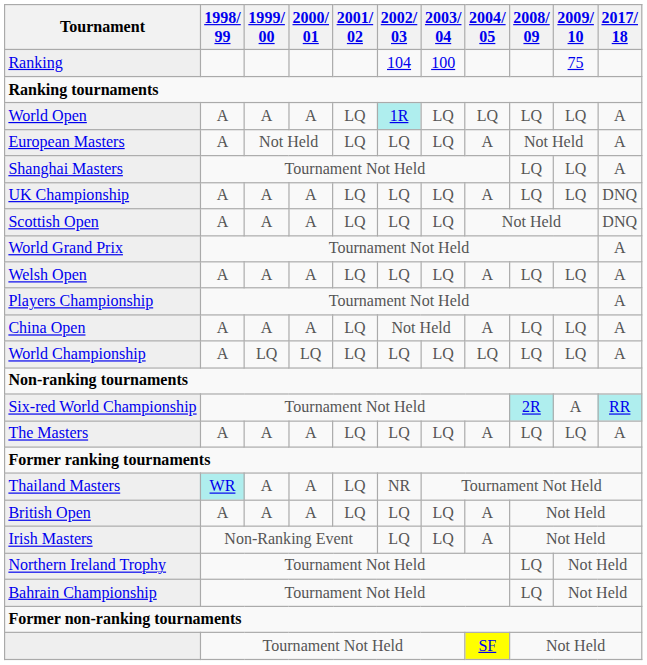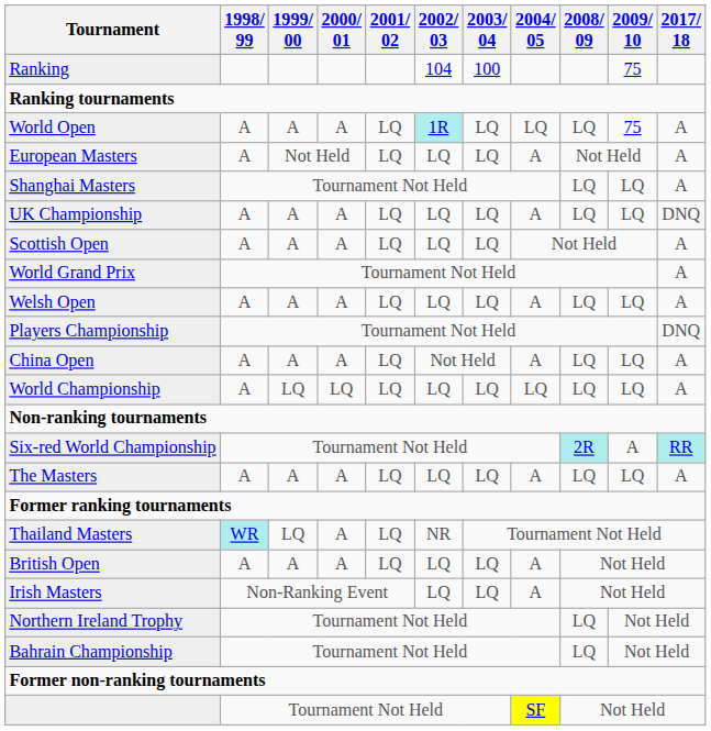 <table class="wikitable" style="font-size:85%">
 <tr>
 <th>Tournament</th>
 <th><a href='#'>1998/<br>99</a></th>
 <th><a href='#'>1999/<br>00</a></th>
 <th><a href='#'>2000/<br>01</a></th>
 <th><a href='#'>2001/<br>02</a></th>
 <th><a href='#'>2002/<br>03</a></th>
 <th><a href='#'>2003/<br>04</a></th>
 <th><a href='#'>2004/<br>05</a></th>
 <th><a href='#'>2008/<br>09</a></th>
 <th><a href='#'>2009/<br>10</a></th>
 <th><a href='#'>2017/<br>18</a></th>
 </tr>
 <tr>
 <td style="background:#EFEFEF;"><a href='#'>Ranking</a></td>
 <td align="center"></td>
 <td align="center"></td>
 <td align="center"></td>
 <td align="center"></td>
 <td align="center"><a href='#'>104</a></td>
 <td align="center"><a href='#'>100</a></td>
 <td align="center"></td>
 <td align="center"></td>
 <td align="center"><a href='#'>75</a></td>
 <td align="center"></td>
 </tr>
 <tr>
 <td colspan="20"><strong>Ranking tournaments</strong></td>
 </tr>
 <tr>
 <td style="background:#EFEFEF;"><a href='#'>World Open</a></td>
 <td align="center" style="color:#555555;">A</td>
 <td align="center" style="color:#555555;">A</td>
 <td align="center" style="color:#555555;">A</td>
 <td align="center" style="color:#555555;">LQ</td>
 <td align="center" style="background:#afeeee;"><a href='#'>1R</a></td>
 <td align="center" style="color:#555555;">LQ</td>
 <td align="center" style="color:#555555;">LQ</td>
 <td align="center" style="color:#555555;">LQ</td>
-<td align="center" style="color:#555555;">LQ</td>
+<td align="center"><a href='#'>75</a></td>
 <td align="center" style="color:#555555;">A</td>
 </tr>
 <tr>
 <td style="background:#EFEFEF;"><a href='#'>European Masters</a></td>
 <td align="center" style="color:#555555;">A</td>
 <td align="center" colspan="2" style="color:#555555;">Not Held</td>
 <td align="center" style="color:#555555;">LQ</td>
 <td align="center" style="color:#555555;">LQ</td>
 <td align="center" style="color:#555555;">LQ</td>
 <td align="center" style="color:#555555;">A</td>
 <td align="center" colspan="2" style="color:#555555;">Not Held</td>
 <td align="center" style="color:#555555;">A</td>
 </tr>
 <tr>
 <td style="background:#EFEFEF;"><a href='#'>Shanghai Masters</a></td>
 <td align="center" colspan="7" style="color:#555555;">Tournament Not Held</td>
 <td align="center" style="color:#555555;">LQ</td>
 <td align="center" style="color:#555555;">LQ</td>
 <td align="center" style="color:#555555;">A</td>
 </tr>
 <tr>
 <td style="background:#EFEFEF;"><a href='#'>UK Championship</a></td>
 <td align="center" style="color:#555555;">A</td>
 <td align="center" style="color:#555555;">A</td>
 <td align="center" style="color:#555555;">A</td>
 <td align="center" style="color:#555555;">LQ</td>
 <td align="center" style="color:#555555;">LQ</td>
 <td align="center" style="color:#555555;">LQ</td>
 <td align="center" style="color:#555555;">A</td>
 <td align="center" style="color:#555555;">LQ</td>
 <td align="center" style="color:#555555;">LQ</td>
 <td align="center" style="color:#555555;">DNQ</td>
 </tr>
 <tr>
 <td style="background:#EFEFEF;"><a href='#'>Scottish Open</a></td>
 <td align="center" style="color:#555555;">A</td>
 <td align="center" style="color:#555555;">A</td>
 <td align="center" style="color:#555555;">A</td>
 <td align="center" style="color:#555555;">LQ</td>
 <td align="center" style="color:#555555;">LQ</td>
 <td align="center" style="color:#555555;">LQ</td>
 <td align="center" colspan="3" style="color:#555555;">Not Held</td>
-<td align="center" style="color:#555555;">DNQ</td>
+<td align="center" style="color:#555555;">A</td>
 </tr>
 <tr>
 <td style="background:#EFEFEF;"><a href='#'>World Grand Prix</a></td>
 <td align="center" colspan="9" style="color:#555555;">Tournament Not Held</td>
 <td align="center" style="color:#555555;">A</td>
 </tr>
 <tr>
 <td style="background:#EFEFEF;"><a href='#'>Welsh Open</a></td>
 <td align="center" style="color:#555555;">A</td>
 <td align="center" style="color:#555555;">A</td>
 <td align="center" style="color:#555555;">A</td>
 <td align="center" style="color:#555555;">LQ</td>
 <td align="center" style="color:#555555;">LQ</td>
 <td align="center" style="color:#555555;">LQ</td>
 <td align="center" style="color:#555555;">A</td>
 <td align="center" style="color:#555555;">LQ</td>
 <td align="center" style="color:#555555;">LQ</td>
 <td align="center" style="color:#555555;">A</td>
 </tr>
 <tr>
 <td style="background:#EFEFEF;"><a href='#'>Players Championship</a></td>
 <td align="center" colspan="9" style="color:#555555;">Tournament Not Held</td>
-<td align="center" style="color:#555555;">A</td>
+<td align="center" style="color:#555555;">DNQ</td>
 </tr>
 <tr>
 <td style="background:#EFEFEF;"><a href='#'>China Open</a></td>
 <td align="center" style="color:#555555;">A</td>
 <td align="center" style="color:#555555;">A</td>
 <td align="center" style="color:#555555;">A</td>
 <td align="center" style="color:#555555;">LQ</td>
 <td align="center" colspan="2" style="color:#555555;">Not Held</td>
 <td align="center" style="color:#555555;">A</td>
 <td align="center" style="color:#555555;">LQ</td>
 <td align="center" style="color:#555555;">LQ</td>
 <td align="center" style="color:#555555;">A</td>
 </tr>
 <tr>
 <td style="background:#EFEFEF;"><a href='#'>World Championship</a></td>
 <td align="center" style="color:#555555;">A</td>
 <td align="center" style="color:#555555;">LQ</td>
 <td align="center" style="color:#555555;">LQ</td>
 <td align="center" style="color:#555555;">LQ</td>
 <td align="center" style="color:#555555;">LQ</td>
 <td align="center" style="color:#555555;">LQ</td>
 <td align="center" style="color:#555555;">LQ</td>
 <td align="center" style="color:#555555;">LQ</td>
 <td align="center" style="color:#555555;">LQ</td>
 <td align="center" style="color:#555555;">A</td>
 </tr>
 <tr>
 <td colspan="20"><strong>Non-ranking tournaments</strong></td>
 </tr>
 <tr>
 <td style="background:#EFEFEF;"><a href='#'>Six-red World Championship</a></td>
 <td align="center" colspan="7" style="color:#555555;">Tournament Not Held</td>
 <td align="center" style="background:#afeeee;"><a href='#'>2R</a></td>
 <td align="center" style="color:#555555;">A</td>
 <td align="center" style="background:#afeeee;"><a href='#'>RR</a></td>
 </tr>
 <tr>
 <td style="background:#EFEFEF;"><a href='#'>The Masters</a></td>
 <td align="center" style="color:#555555;">A</td>
 <td align="center" style="color:#555555;">A</td>
 <td align="center" style="color:#555555;">A</td>
 <td align="center" style="color:#555555;">LQ</td>
 <td align="center" style="color:#555555;">LQ</td>
 <td align="center" style="color:#555555;">LQ</td>
 <td align="center" style="color:#555555;">A</td>
 <td align="center" style="color:#555555;">LQ</td>
 <td align="center" style="color:#555555;">LQ</td>
 <td align="center" style="color:#555555;">A</td>
 </tr>
 <tr>
 <td colspan="20"><strong>Former ranking tournaments</strong></td>
 </tr>
 <tr>
 <td style="background:#EFEFEF;"><a href='#'>Thailand Masters</a></td>
 <td align="center" style="background:#afeeee;"><a href='#'>WR</a></td>
-<td align="center" style="color:#555555;">A</td>
+<td align="center" style="color:#555555;">LQ</td>
 <td align="center" style="color:#555555;">A</td>
 <td align="center" style="color:#555555;">LQ</td>
 <td align="center" style="color:#555555;">NR</td>
 <td align="center" colspan="20" style="color:#555555;">Tournament Not Held</td>
 </tr>
 <tr>
 <td style="background:#EFEFEF;"><a href='#'>British Open</a></td>
 <td align="center" style="color:#555555;">A</td>
 <td align="center" style="color:#555555;">A</td>
 <td align="center" style="color:#555555;">A</td>
 <td align="center" style="color:#555555;">LQ</td>
 <td align="center" style="color:#555555;">LQ</td>
 <td align="center" style="color:#555555;">LQ</td>
 <td align="center" style="color:#555555;">A</td>
 <td align="center" colspan="20" style="color:#555555;">Not Held</td>
 </tr>
 <tr>
 <td style="background:#EFEFEF;"><a href='#'>Irish Masters</a></td>
 <td align="center" colspan="4" style="color:#555555;">Non-Ranking Event</td>
 <td align="center" style="color:#555555;">LQ</td>
 <td align="center" style="color:#555555;">LQ</td>
 <td align="center" style="color:#555555;">A</td>
 <td align="center" colspan="20" style="color:#555555;">Not Held</td>
 </tr>
 <tr>
 <td style="background:#EFEFEF;"><a href='#'>Northern Ireland Trophy</a></td>
 <td align="center" colspan="7" style="color:#555555;">Tournament Not Held</td>
 <td align="center" style="color:#555555;">LQ</td>
 <td align="center" colspan="20" style="color:#555555;">Not Held</td>
 </tr>
 <tr>
 <td style="background:#EFEFEF;"><a href='#'>Bahrain Championship</a></td>
 <td align="center" colspan="7" style="color:#555555;">Tournament Not Held</td>
 <td align="center" style="color:#555555;">LQ</td>
 <td align="center" colspan="20" style="color:#555555;">Not Held</td>
 </tr>
 <tr>
 <td colspan="20"><strong>Former non-ranking tournaments</strong></td>
 </tr>
 <tr>
 <td style="background:#EFEFEF;"></td>
 <td align="center" colspan="6" style="color:#555555;">Tournament Not Held</td>
 <td align="center" style="background:yellow;"><a href='#'>SF</a></td>
 <td align="center" colspan="20" style="color:#555555;">Not Held</td>
 </tr>
 </table>
